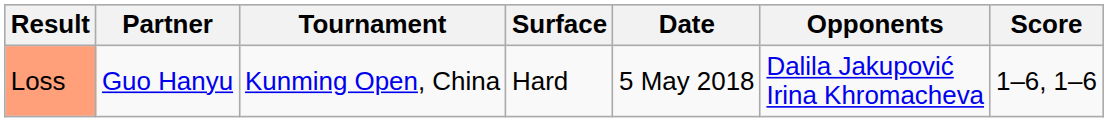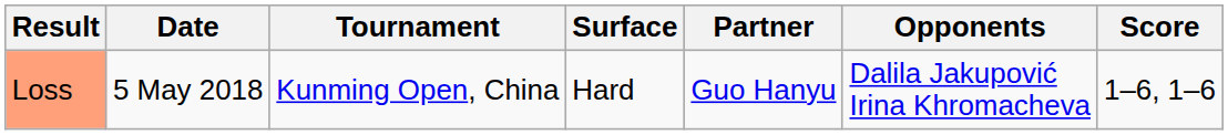 <table class="sortable wikitable">
 <tr>
 <th>Result</th>
-<th>Partner</th>
+<th>Date</th>
 <th>Tournament</th>
 <th>Surface</th>
-<th>Date</th>
+<th>Partner</th>
 <th>Opponents</th>
 <th>Score</th>
 </tr>
 <tr>
 <td style="background:#ffa07a;">Loss</td>
-<td> <a href='#'>Guo Hanyu</a></td>
+<td>5 May 2018</td>
 <td><a href='#'>Kunming Open</a>, China</td>
 <td>Hard</td>
-<td>5 May 2018</td>
+<td> <a href='#'>Guo Hanyu</a></td>
 <td> <a href='#'>Dalila Jakupović</a> <br>  <a href='#'>Irina Khromacheva</a></td>
 <td>1–6, 1–6</td>
 </tr>
 </table>
